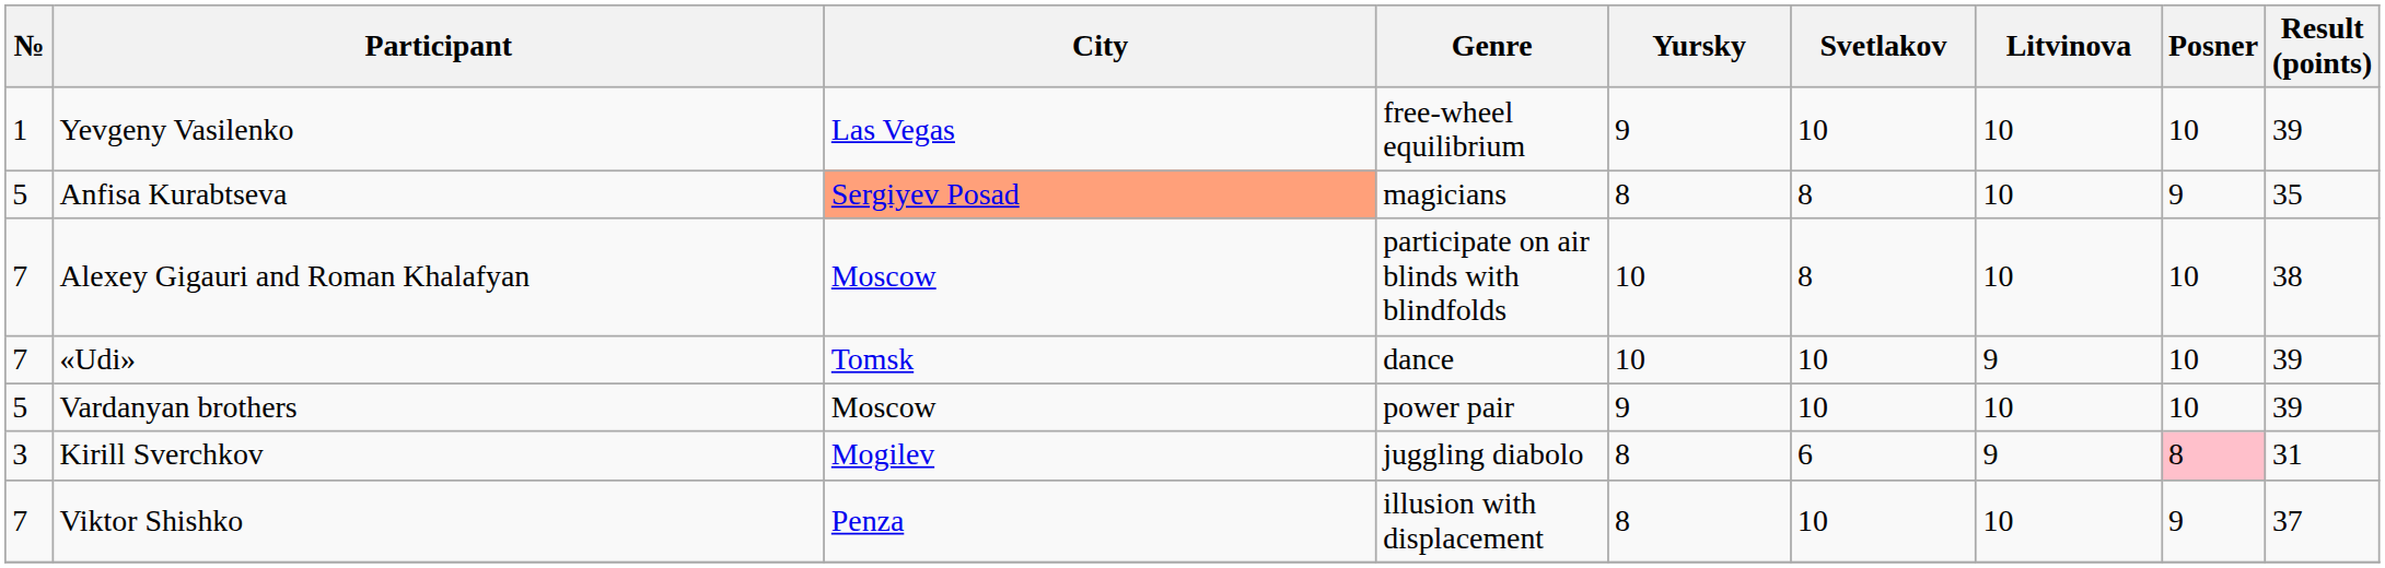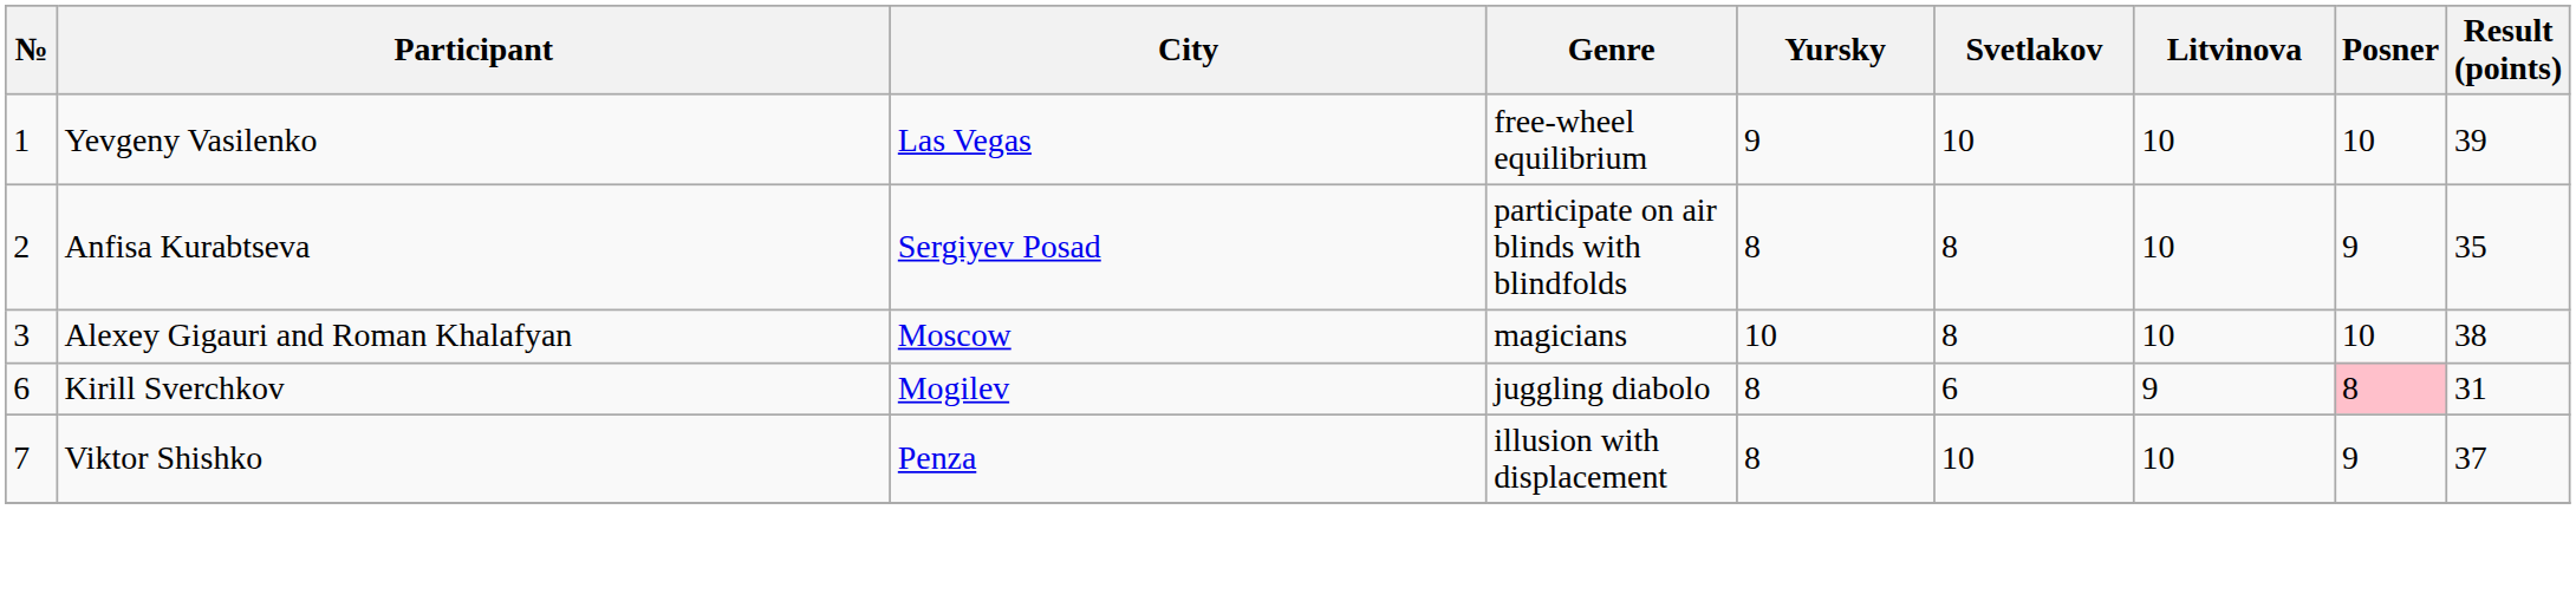 <table class="wikitable">
 <tr>
 <th width="2%">№</th>
 <th width="35%">Participant</th>
 <th width="25%">City</th>
 <th width="10%">Genre</th>
 <th width="8%">Yursky</th>
 <th width="8%">Svetlakov</th>
 <th width="8%">Litvinova</th>
 <th width="8%">Posner</th>
 <th width="8%">Result (points)</th>
 </tr>
 <tr>
 <td>1</td>
 <td>Yevgeny Vasilenko</td>
 <td><a href='#'>Las Vegas</a></td>
 <td>free-wheel equilibrium</td>
 <td>9</td>
 <td>10</td>
 <td>10</td>
 <td>10</td>
 <td>39</td>
 </tr>
 <tr>
-<td>5</td>
+<td>2</td>
 <td>Anfisa Kurabtseva</td>
-<td style="background: lightsalmon;"><a href='#'>Sergiyev Posad</a></td>
-<td>magicians</td>
+<td><a href='#'>Sergiyev Posad</a></td>
+<td>participate on air blinds with blindfolds</td>
 <td>8</td>
 <td>8</td>
 <td>10</td>
 <td>9</td>
 <td>35</td>
 </tr>
 <tr>
-<td>7</td>
+<td>3</td>
 <td>Alexey Gigauri and Roman Khalafyan</td>
 <td><a href='#'>Moscow</a></td>
-<td>participate on air blinds with blindfolds</td>
+<td>magicians</td>
 <td>10</td>
 <td>8</td>
 <td>10</td>
 <td>10</td>
 <td>38</td>
 </tr>
 <tr>
-<td>7</td>
-<td>«Udi»</td>
-<td><a href='#'>Tomsk</a></td>
-<td>dance</td>
-<td>10</td>
-<td>10</td>
-<td>9</td>
-<td>10</td>
-<td>39</td>
-</tr>
-<tr>
-<td>5</td>
-<td>Vardanyan brothers</td>
-<td>Moscow</td>
-<td>power pair</td>
-<td>9</td>
-<td>10</td>
-<td>10</td>
-<td>10</td>
-<td>39</td>
-</tr>
-<tr>
-<td>3</td>
+<td>6</td>
 <td>Kirill Sverchkov</td>
 <td><a href='#'>Mogilev</a></td>
 <td>juggling diabolo</td>
 <td>8</td>
 <td>6</td>
 <td>9</td>
 <td style="background: pink;">8</td>
 <td>31</td>
 </tr>
 <tr>
 <td>7</td>
 <td>Viktor Shishko</td>
 <td><a href='#'>Penza</a></td>
 <td>illusion with displacement</td>
 <td>8</td>
 <td>10</td>
 <td>10</td>
 <td>9</td>
 <td>37</td>
 </tr>
 <tr>
 </tr>
 </table>
